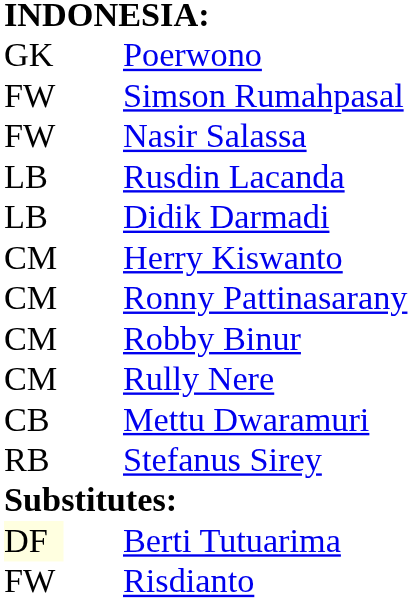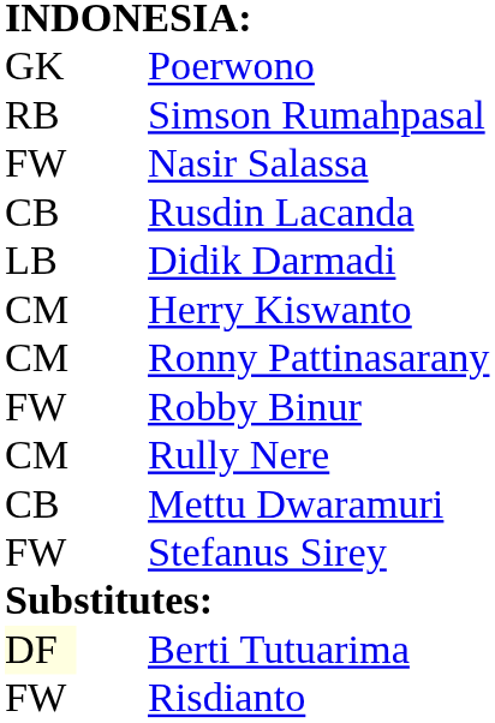 <table style="font-size: 90%" cellspacing="0" cellpadding="0">
 <tr>
 <td colspan="4"><strong>INDONESIA:</strong></td>
 </tr>
 <tr>
 <th width="25"></th>
 <th width="25"></th>
 </tr>
 <tr>
 <td>GK</td>
 <td><strong></strong></td>
 <td><a href='#'>Poerwono</a></td>
 </tr>
 <tr>
-<td>FW</td>
+<td>RB</td>
 <td><strong></strong></td>
 <td><a href='#'>Simson Rumahpasal</a></td>
 <td></td>
 <td></td>
 </tr>
 <tr>
 <td>FW</td>
 <td><strong></strong></td>
 <td><a href='#'>Nasir Salassa</a></td>
 </tr>
 <tr>
-<td>LB</td>
+<td>CB</td>
 <td><strong></strong></td>
 <td><a href='#'>Rusdin Lacanda</a></td>
 </tr>
 <tr>
 <td>LB</td>
 <td><strong></strong></td>
 <td><a href='#'>Didik Darmadi</a></td>
 </tr>
 <tr>
 <td>CM</td>
 <td><strong></strong></td>
 <td><a href='#'>Herry Kiswanto</a></td>
 </tr>
 <tr>
 <td>CM</td>
 <td><strong></strong></td>
 <td><a href='#'>Ronny Pattinasarany</a></td>
 </tr>
 <tr>
-<td>CM</td>
+<td>FW</td>
 <td><strong></strong></td>
 <td><a href='#'>Robby Binur</a></td>
 </tr>
 <tr>
 <td>CM</td>
 <td><strong></strong></td>
 <td><a href='#'>Rully Nere</a></td>
 </tr>
 <tr>
 <td>CB</td>
 <td><strong></strong></td>
 <td><a href='#'>Mettu Dwaramuri</a></td>
 <td></td>
 <td></td>
 </tr>
 <tr>
-<td>RB</td>
+<td>FW</td>
 <td><strong></strong></td>
 <td><a href='#'>Stefanus Sirey</a></td>
 </tr>
 <tr>
 <td colspan=3><strong>Substitutes:</strong></td>
 </tr>
 <tr>
 <td style="background: lightyellow;">DF</td>
 <td><strong></strong></td>
 <td><a href='#'>Berti Tutuarima</a></td>
 <td></td>
 <td></td>
 </tr>
 <tr>
 <td>FW</td>
 <td><strong></strong></td>
 <td><a href='#'>Risdianto</a></td>
 <td></td>
 <td></td>
 </tr>
 <tr>
 </tr>
 </table>
